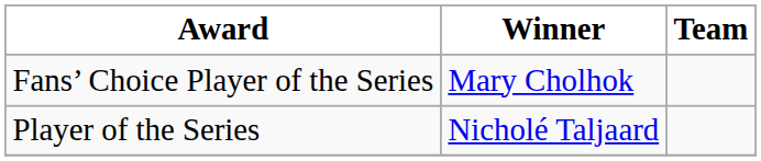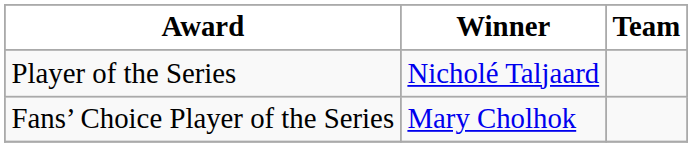 <table class="wikitable collapsible">
 <tr>
 <th style="background:white;">Award</th>
 <th style="background:white;">Winner</th>
 <th style="background:white;">Team</th>
 </tr>
 <tr>
+<td>Player of the Series</td>
+<td><a href='#'>Nicholé Taljaard</a></td>
+<td></td>
+</tr>
+<tr>
 <td>Fans’ Choice Player of the Series</td>
 <td><a href='#'>Mary Cholhok</a></td>
 <td></td>
 </tr>
 <tr>
-<td>Player of the Series</td>
-<td><a href='#'>Nicholé Taljaard</a></td>
-<td></td>
-</tr>
-<tr>
 </tr>
 </table>
